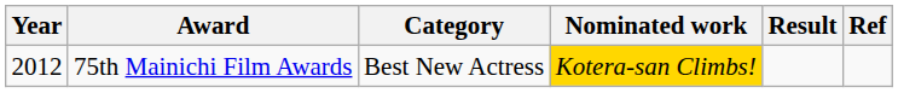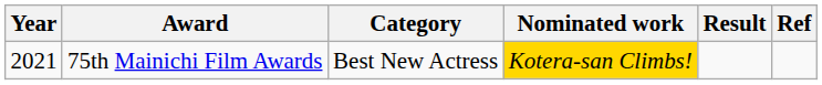 <table class="wikitable">
 <tr>
 <th>Year</th>
 <th>Award</th>
 <th>Category</th>
 <th>Nominated work</th>
 <th>Result</th>
 <th class="unsortable">Ref</th>
 </tr>
 <tr>
-<td>2012</td>
+<td>2021</td>
 <td>75th <a href='#'>Mainichi Film Awards</a></td>
 <td>Best New Actress</td>
 <td style="background: gold;"><em>Kotera-san Climbs! </em></td>
 <td></td>
 <td></td>
 </tr>
 </table>
